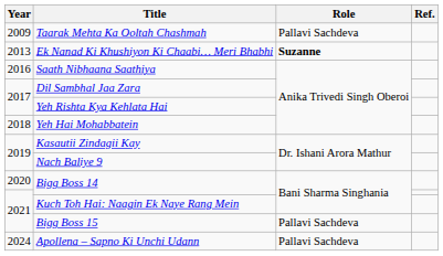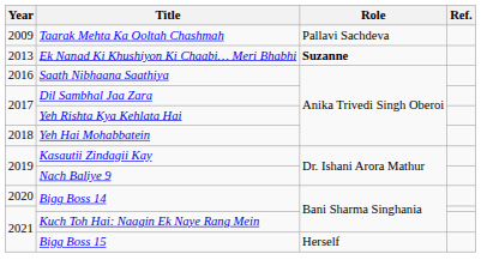 <table class="wikitable sortable">
 <tr>
 <th>Year</th>
 <th>Title</th>
 <th>Role</th>
 <th class="unsortable">Ref.</th>
 </tr>
 <tr>
 <td>2009</td>
 <td><em><a href='#'>Taarak Mehta Ka Ooltah Chashmah</a></em></td>
 <td>Pallavi Sachdeva</td>
 <td style="text-align:center;"></td>
 </tr>
 <tr>
 <td>2013</td>
 <td><em><a href='#'>Ek Nanad Ki Khushiyon Ki Chaabi… Meri Bhabhi</a></em></td>
 <td><strong>Suzanne</strong></td>
 <td style="text-align:center;"></td>
 </tr>
 <tr>
 <td>2016</td>
 <td><em><a href='#'>Saath Nibhaana Saathiya</a></em></td>
 <td rowspan="4">Anika Trivedi Singh Oberoi</td>
 <td style="text-align:center;"></td>
 </tr>
 <tr>
 <td rowspan="2">2017</td>
 <td><em><a href='#'>Dil Sambhal Jaa Zara</a></em></td>
 <td style="text-align:center;"></td>
 </tr>
 <tr>
 <td><em><a href='#'>Yeh Rishta Kya Kehlata Hai</a></em></td>
 <td style="text-align:center;"></td>
 </tr>
 <tr>
 <td>2018</td>
 <td><em><a href='#'>Yeh Hai Mohabbatein</a></em></td>
 <td style="text-align:center;"></td>
 </tr>
 <tr>
 <td rowspan="2">2019</td>
 <td><em><a href='#'>Kasautii Zindagii Kay</a></em></td>
 <td rowspan="2">Dr. Ishani Arora Mathur</td>
 <td style="text-align:center;"></td>
 </tr>
 <tr>
 <td><em><a href='#'>Nach Baliye 9</a></em></td>
 <td style="text-align:center;"></td>
 </tr>
 <tr>
 <td>2020</td>
 <td rowspan="2"><em><a href='#'>Bigg Boss 14</a></em></td>
 <td rowspan="3">Bani Sharma Singhania</td>
 <td style="text-align:center;"></td>
 </tr>
 <tr>
 <td rowspan="3">2021</td>
 <td style="text-align:center;"></td>
 </tr>
 <tr>
 <td><em><a href='#'>Kuch Toh Hai: Naagin Ek Naye Rang Mein</a></em></td>
 <td style="text-align:center;"></td>
 </tr>
 <tr>
 <td><em><a href='#'>Bigg Boss 15</a></em></td>
-<td>Pallavi Sachdeva</td>
+<td>Herself</td>
 <td></td>
 </tr>
-<tr>
-<td>2024</td>
-<td><em><a href='#'>Apollena – Sapno Ki Unchi Udann</a></em></td>
-<td>Pallavi Sachdeva</td>
-<td style="text-align:center;"></td>
-</tr>
 </table>
